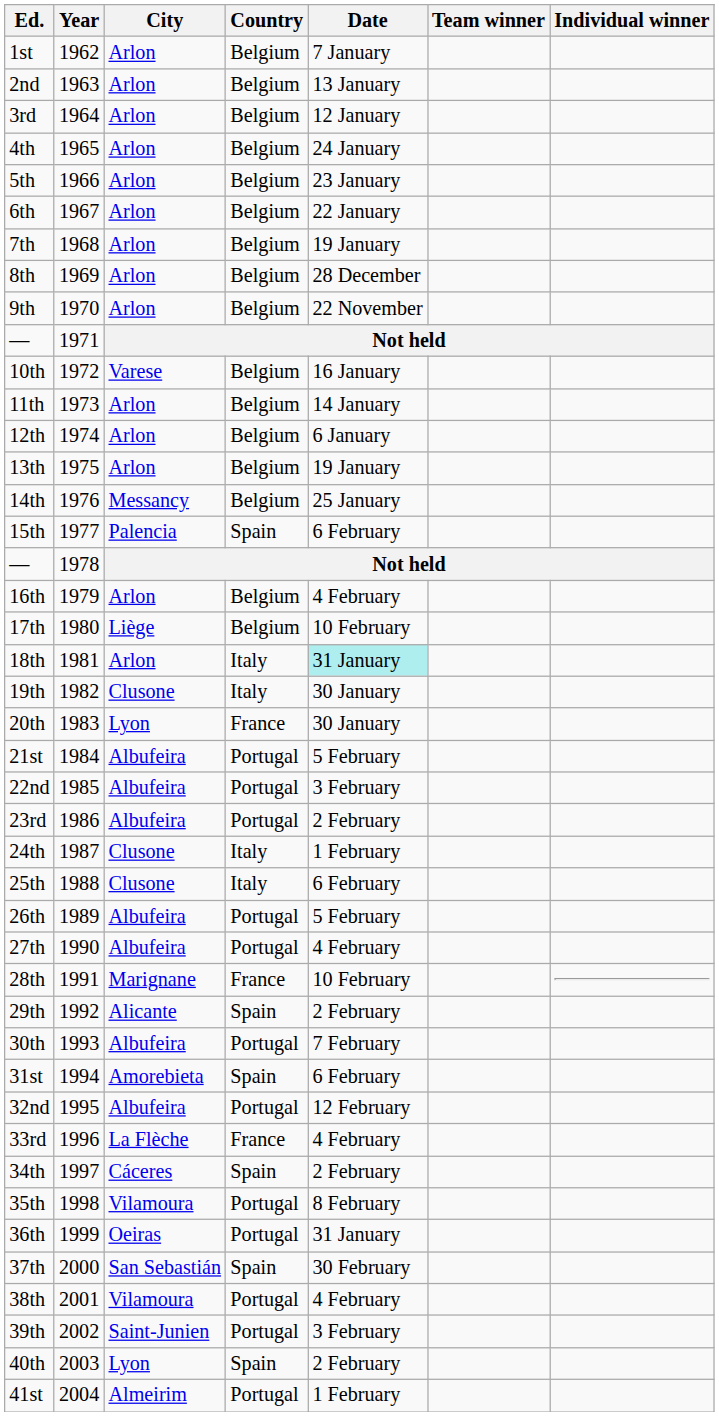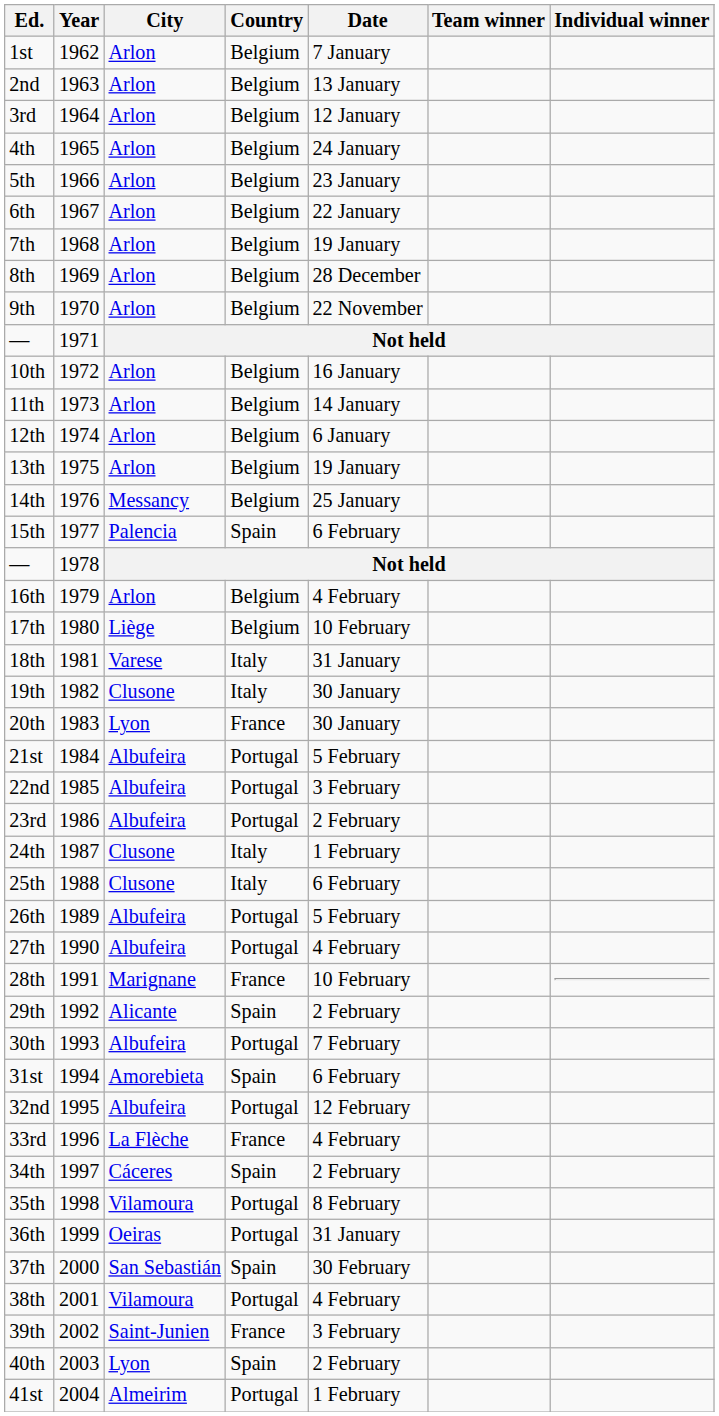 <table class="wikitable sortable">
 <tr>
 <th>Ed.</th>
 <th>Year</th>
 <th>City</th>
 <th>Country</th>
 <th>Date</th>
 <th>Team winner</th>
 <th>Individual winner</th>
 </tr>
 <tr>
 <td>1st</td>
 <td>1962</td>
 <td><a href='#'>Arlon</a></td>
 <td>Belgium</td>
 <td>7 January</td>
 <td></td>
 <td></td>
 </tr>
 <tr>
 <td>2nd</td>
 <td>1963</td>
 <td><a href='#'>Arlon</a></td>
 <td>Belgium</td>
 <td>13 January</td>
 <td></td>
 <td></td>
 </tr>
 <tr>
 <td>3rd</td>
 <td>1964</td>
 <td><a href='#'>Arlon</a></td>
 <td>Belgium</td>
 <td>12 January</td>
 <td></td>
 <td></td>
 </tr>
 <tr>
 <td>4th</td>
 <td>1965</td>
 <td><a href='#'>Arlon</a></td>
 <td>Belgium</td>
 <td>24 January</td>
 <td></td>
 <td></td>
 </tr>
 <tr>
 <td>5th</td>
 <td>1966</td>
 <td><a href='#'>Arlon</a></td>
 <td>Belgium</td>
 <td>23 January</td>
 <td></td>
 <td></td>
 </tr>
 <tr>
 <td>6th</td>
 <td>1967</td>
 <td><a href='#'>Arlon</a></td>
 <td>Belgium</td>
 <td>22 January</td>
 <td></td>
 <td></td>
 </tr>
 <tr>
 <td>7th</td>
 <td>1968</td>
 <td><a href='#'>Arlon</a></td>
 <td>Belgium</td>
 <td>19 January</td>
 <td></td>
 <td></td>
 </tr>
 <tr>
 <td>8th</td>
 <td>1969</td>
 <td><a href='#'>Arlon</a></td>
 <td>Belgium</td>
 <td>28 December</td>
 <td></td>
 <td></td>
 </tr>
 <tr>
 <td>9th</td>
 <td>1970</td>
 <td><a href='#'>Arlon</a></td>
 <td>Belgium</td>
 <td>22 November</td>
 <td></td>
 <td></td>
 </tr>
 <tr>
 <td>—</td>
 <td>1971</td>
 <th colspan=5>Not held</th>
 </tr>
 <tr>
 <td>10th</td>
 <td>1972</td>
-<td><a href='#'>Varese</a></td>
+<td><a href='#'>Arlon</a></td>
 <td>Belgium</td>
 <td>16 January</td>
 <td></td>
 <td></td>
 </tr>
 <tr>
 <td>11th</td>
 <td>1973</td>
 <td><a href='#'>Arlon</a></td>
 <td>Belgium</td>
 <td>14 January</td>
 <td></td>
 <td></td>
 </tr>
 <tr>
 <td>12th</td>
 <td>1974</td>
 <td><a href='#'>Arlon</a></td>
 <td>Belgium</td>
 <td>6 January</td>
 <td></td>
 <td></td>
 </tr>
 <tr>
 <td>13th</td>
 <td>1975</td>
 <td><a href='#'>Arlon</a></td>
 <td>Belgium</td>
 <td>19 January</td>
 <td></td>
 <td></td>
 </tr>
 <tr>
 <td>14th</td>
 <td>1976</td>
 <td><a href='#'>Messancy</a></td>
 <td>Belgium</td>
 <td>25 January</td>
 <td></td>
 <td></td>
 </tr>
 <tr>
 <td>15th</td>
 <td>1977</td>
 <td><a href='#'>Palencia</a></td>
 <td>Spain</td>
 <td>6 February</td>
 <td></td>
 <td></td>
 </tr>
 <tr>
 <td>—</td>
 <td>1978</td>
 <th colspan=5>Not held</th>
 </tr>
 <tr>
 <td>16th</td>
 <td>1979</td>
 <td><a href='#'>Arlon</a></td>
 <td>Belgium</td>
 <td>4 February</td>
 <td></td>
 <td></td>
 </tr>
 <tr>
 <td>17th</td>
 <td>1980</td>
 <td><a href='#'>Liège</a></td>
 <td>Belgium</td>
 <td>10 February</td>
 <td></td>
 <td></td>
 </tr>
 <tr>
 <td>18th</td>
 <td>1981</td>
-<td><a href='#'>Arlon</a></td>
+<td><a href='#'>Varese</a></td>
 <td>Italy</td>
-<td style="background: paleturquoise;">31 January</td>
+<td>31 January</td>
 <td></td>
 <td></td>
 </tr>
 <tr>
 <td>19th</td>
 <td>1982</td>
 <td><a href='#'>Clusone</a></td>
 <td>Italy</td>
 <td>30 January</td>
 <td></td>
 <td></td>
 </tr>
 <tr>
 <td>20th</td>
 <td>1983</td>
 <td><a href='#'>Lyon</a></td>
 <td>France</td>
 <td>30 January</td>
 <td></td>
 <td></td>
 </tr>
 <tr>
 <td>21st</td>
 <td>1984</td>
 <td><a href='#'>Albufeira</a></td>
 <td>Portugal</td>
 <td>5 February</td>
 <td></td>
 <td></td>
 </tr>
 <tr>
 <td>22nd</td>
 <td>1985</td>
 <td><a href='#'>Albufeira</a></td>
 <td>Portugal</td>
 <td>3 February</td>
 <td></td>
 <td></td>
 </tr>
 <tr>
 <td>23rd</td>
 <td>1986</td>
 <td><a href='#'>Albufeira</a></td>
 <td>Portugal</td>
 <td>2 February</td>
 <td></td>
 <td></td>
 </tr>
 <tr>
 <td>24th</td>
 <td>1987</td>
 <td><a href='#'>Clusone</a></td>
 <td>Italy</td>
 <td>1 February</td>
 <td></td>
 <td></td>
 </tr>
 <tr>
 <td>25th</td>
 <td>1988</td>
 <td><a href='#'>Clusone</a></td>
 <td>Italy</td>
 <td>6 February</td>
 <td></td>
 <td></td>
 </tr>
 <tr>
 <td>26th</td>
 <td>1989</td>
 <td><a href='#'>Albufeira</a></td>
 <td>Portugal</td>
 <td>5 February</td>
 <td></td>
 <td></td>
 </tr>
 <tr>
 <td>27th</td>
 <td>1990</td>
 <td><a href='#'>Albufeira</a></td>
 <td>Portugal</td>
 <td>4 February</td>
 <td></td>
 <td></td>
 </tr>
 <tr>
 <td>28th</td>
 <td>1991</td>
 <td><a href='#'>Marignane</a></td>
 <td>France</td>
 <td>10 February</td>
 <td></td>
 <td><hr></td>
 </tr>
 <tr>
 <td>29th</td>
 <td>1992</td>
 <td><a href='#'>Alicante</a></td>
 <td>Spain</td>
 <td>2 February</td>
 <td></td>
 <td></td>
 </tr>
 <tr>
 <td>30th</td>
 <td>1993</td>
 <td><a href='#'>Albufeira</a></td>
 <td>Portugal</td>
 <td>7 February</td>
 <td></td>
 <td></td>
 </tr>
 <tr>
 <td>31st</td>
 <td>1994</td>
 <td><a href='#'>Amorebieta</a></td>
 <td>Spain</td>
 <td>6 February</td>
 <td></td>
 <td></td>
 </tr>
 <tr>
 <td>32nd</td>
 <td>1995</td>
 <td><a href='#'>Albufeira</a></td>
 <td>Portugal</td>
 <td>12 February</td>
 <td></td>
 <td></td>
 </tr>
 <tr>
 <td>33rd</td>
 <td>1996</td>
 <td><a href='#'>La Flèche</a></td>
 <td>France</td>
 <td>4 February</td>
 <td></td>
 <td></td>
 </tr>
 <tr>
 <td>34th</td>
 <td>1997</td>
 <td><a href='#'>Cáceres</a></td>
 <td>Spain</td>
 <td>2 February</td>
 <td></td>
 <td></td>
 </tr>
 <tr>
 <td>35th</td>
 <td>1998</td>
 <td><a href='#'>Vilamoura</a></td>
 <td>Portugal</td>
 <td>8 February</td>
 <td></td>
 <td></td>
 </tr>
 <tr>
 <td>36th</td>
 <td>1999</td>
 <td><a href='#'>Oeiras</a></td>
 <td>Portugal</td>
 <td>31 January</td>
 <td></td>
 <td></td>
 </tr>
 <tr>
 <td>37th</td>
 <td>2000</td>
 <td><a href='#'>San Sebastián</a></td>
 <td>Spain</td>
 <td>30 February</td>
 <td></td>
 <td></td>
 </tr>
 <tr>
 <td>38th</td>
 <td>2001</td>
 <td><a href='#'>Vilamoura</a></td>
 <td>Portugal</td>
 <td>4 February</td>
 <td></td>
 <td></td>
 </tr>
 <tr>
 <td>39th</td>
 <td>2002</td>
 <td><a href='#'>Saint-Junien</a></td>
-<td>Portugal</td>
+<td>France</td>
 <td>3 February</td>
 <td></td>
 <td></td>
 </tr>
 <tr>
 <td>40th</td>
 <td>2003</td>
 <td><a href='#'>Lyon</a></td>
 <td>Spain</td>
 <td>2 February</td>
 <td></td>
 <td></td>
 </tr>
 <tr>
 <td>41st</td>
 <td>2004</td>
 <td><a href='#'>Almeirim</a></td>
 <td>Portugal</td>
 <td>1 February</td>
 <td></td>
 <td></td>
 </tr>
 </table>
